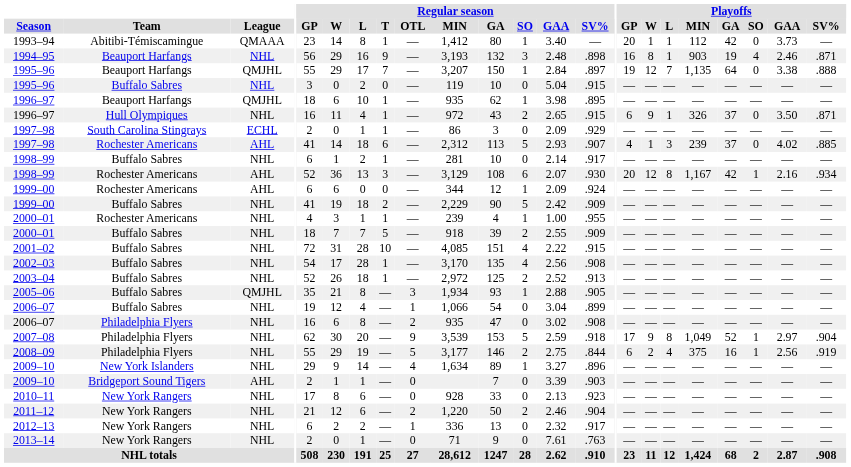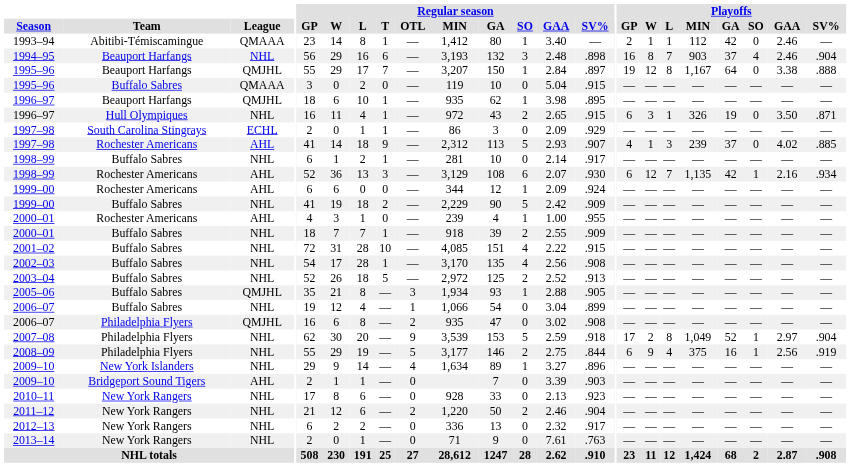 <table border="0" cellpadding="1" cellspacing="0" style="width:90%; text-align:center;">
 <tr bgcolor="#e0e0e0">
 <th colspan="3" bgcolor="#ffffff"></th>
 <th rowspan="99" bgcolor="#ffffff"></th>
 <th colspan="10" bgcolor="#e0e0e0"><a href='#'>Regular season</a></th>
 <th rowspan="99" bgcolor="#ffffff"></th>
 <th colspan="8" bgcolor="#e0e0e0"><a href='#'>Playoffs</a></th>
 </tr>
 <tr bgcolor="#e0e0e0">
 <th><a href='#'>Season</a></th>
 <th>Team</th>
 <th>League</th>
 <th>GP</th>
 <th>W</th>
 <th>L</th>
 <th>T</th>
 <th>OTL</th>
 <th>MIN</th>
 <th>GA</th>
 <th><a href='#'>SO</a></th>
 <th><a href='#'>GAA</a></th>
 <th><a href='#'>SV%</a></th>
 <th>GP</th>
 <th>W</th>
 <th>L</th>
 <th>MIN</th>
 <th>GA</th>
 <th>SO</th>
 <th>GAA</th>
 <th>SV%</th>
 </tr>
 <tr>
 <td>1993–94</td>
 <td>Abitibi-Témiscamingue</td>
 <td>QMAAA</td>
 <td>23</td>
 <td>14</td>
 <td>8</td>
 <td>1</td>
 <td>—</td>
 <td>1,412</td>
 <td>80</td>
 <td>1</td>
 <td>3.40</td>
 <td>—</td>
-<td>20</td>
+<td>2</td>
 <td>1</td>
 <td>1</td>
 <td>112</td>
 <td>42</td>
 <td>0</td>
-<td>3.73</td>
+<td>2.46</td>
 <td>—</td>
 </tr>
 <tr bgcolor="#f0f0f0">
 <td><a href='#'>1994–95</a></td>
 <td><a href='#'>Beauport Harfangs</a></td>
 <td><a href='#'>NHL</a></td>
 <td>56</td>
 <td>29</td>
 <td>16</td>
-<td>9</td>
+<td>6</td>
 <td>—</td>
 <td>3,193</td>
 <td>132</td>
 <td>3</td>
 <td>2.48</td>
 <td>.898</td>
 <td>16</td>
 <td>8</td>
-<td>1</td>
+<td>7</td>
 <td>903</td>
-<td>19</td>
+<td>37</td>
 <td>4</td>
 <td>2.46</td>
-<td>.871</td>
+<td>.904</td>
 </tr>
 <tr>
 <td><a href='#'>1995–96</a></td>
 <td>Beauport Harfangs</td>
 <td>QMJHL</td>
 <td>55</td>
 <td>29</td>
 <td>17</td>
 <td>7</td>
 <td>—</td>
 <td>3,207</td>
 <td>150</td>
 <td>1</td>
 <td>2.84</td>
 <td>.897</td>
 <td>19</td>
 <td>12</td>
-<td>7</td>
-<td>1,135</td>
+<td>8</td>
+<td>1,167</td>
 <td>64</td>
 <td>0</td>
 <td>3.38</td>
 <td>.888</td>
 </tr>
 <tr bgcolor="#f0f0f0">
 <td><a href='#'>1995–96</a></td>
 <td><a href='#'>Buffalo Sabres</a></td>
-<td><a href='#'>NHL</a></td>
+<td>QMAAA</td>
 <td>3</td>
 <td>0</td>
 <td>2</td>
 <td>0</td>
 <td>—</td>
 <td>119</td>
 <td>10</td>
 <td>0</td>
 <td>5.04</td>
 <td>.915</td>
 <td>—</td>
 <td>—</td>
 <td>—</td>
 <td>—</td>
 <td>—</td>
 <td>—</td>
 <td>—</td>
 <td>—</td>
 </tr>
 <tr>
 <td><a href='#'>1996–97</a></td>
 <td>Beauport Harfangs</td>
 <td>QMJHL</td>
 <td>18</td>
 <td>6</td>
 <td>10</td>
 <td>1</td>
 <td>—</td>
 <td>935</td>
 <td>62</td>
 <td>1</td>
 <td>3.98</td>
 <td>.895</td>
 <td>—</td>
 <td>—</td>
 <td>—</td>
 <td>—</td>
 <td>—</td>
 <td>—</td>
 <td>—</td>
 <td>—</td>
 </tr>
 <tr bgcolor="#f0f0f0">
 <td>1996–97</td>
 <td><a href='#'>Hull Olympiques</a></td>
 <td>NHL</td>
 <td>16</td>
 <td>11</td>
 <td>4</td>
 <td>1</td>
 <td>—</td>
 <td>972</td>
 <td>43</td>
 <td>2</td>
 <td>2.65</td>
 <td>.915</td>
 <td>6</td>
-<td>9</td>
+<td>3</td>
 <td>1</td>
 <td>326</td>
-<td>37</td>
+<td>19</td>
 <td>0</td>
 <td>3.50</td>
 <td>.871</td>
 </tr>
 <tr>
 <td><a href='#'>1997–98</a></td>
 <td><a href='#'>South Carolina Stingrays</a></td>
 <td><a href='#'>ECHL</a></td>
 <td>2</td>
 <td>0</td>
 <td>1</td>
 <td>1</td>
 <td>—</td>
 <td>86</td>
 <td>3</td>
 <td>0</td>
 <td>2.09</td>
 <td>.929</td>
 <td>—</td>
 <td>—</td>
 <td>—</td>
 <td>—</td>
 <td>—</td>
 <td>—</td>
 <td>—</td>
 <td>—</td>
 </tr>
 <tr bgcolor="#f0f0f0">
 <td><a href='#'>1997–98</a></td>
 <td><a href='#'>Rochester Americans</a></td>
 <td><a href='#'>AHL</a></td>
 <td>41</td>
 <td>14</td>
 <td>18</td>
-<td>6</td>
+<td>9</td>
 <td>—</td>
 <td>2,312</td>
 <td>113</td>
 <td>5</td>
 <td>2.93</td>
 <td>.907</td>
 <td>4</td>
 <td>1</td>
 <td>3</td>
 <td>239</td>
 <td>37</td>
 <td>0</td>
 <td>4.02</td>
 <td>.885</td>
 </tr>
 <tr>
 <td><a href='#'>1998–99</a></td>
 <td>Buffalo Sabres</td>
 <td>NHL</td>
 <td>6</td>
 <td>1</td>
 <td>2</td>
 <td>1</td>
 <td>—</td>
 <td>281</td>
 <td>10</td>
 <td>0</td>
 <td>2.14</td>
 <td>.917</td>
 <td>—</td>
 <td>—</td>
 <td>—</td>
 <td>—</td>
 <td>—</td>
 <td>—</td>
 <td>—</td>
 <td>—</td>
 </tr>
 <tr bgcolor="#f0f0f0">
 <td><a href='#'>1998–99</a></td>
 <td>Rochester Americans</td>
 <td>AHL</td>
 <td>52</td>
 <td>36</td>
 <td>13</td>
 <td>3</td>
 <td>—</td>
 <td>3,129</td>
 <td>108</td>
 <td>6</td>
 <td>2.07</td>
 <td>.930</td>
-<td>20</td>
+<td>6</td>
 <td>12</td>
-<td>8</td>
-<td>1,167</td>
+<td>7</td>
+<td>1,135</td>
 <td>42</td>
 <td>1</td>
 <td>2.16</td>
 <td>.934</td>
 </tr>
 <tr>
 <td><a href='#'>1999–00</a></td>
 <td>Rochester Americans</td>
 <td>AHL</td>
 <td>6</td>
 <td>6</td>
 <td>0</td>
 <td>0</td>
 <td>—</td>
 <td>344</td>
 <td>12</td>
 <td>1</td>
 <td>2.09</td>
 <td>.924</td>
 <td>—</td>
 <td>—</td>
 <td>—</td>
 <td>—</td>
 <td>—</td>
 <td>—</td>
 <td>—</td>
 <td>—</td>
 </tr>
 <tr bgcolor="#f0f0f0">
 <td><a href='#'>1999–00</a></td>
 <td>Buffalo Sabres</td>
 <td>NHL</td>
 <td>41</td>
 <td>19</td>
 <td>18</td>
 <td>2</td>
 <td>—</td>
 <td>2,229</td>
 <td>90</td>
 <td>5</td>
 <td>2.42</td>
 <td>.909</td>
 <td>—</td>
 <td>—</td>
 <td>—</td>
 <td>—</td>
 <td>—</td>
 <td>—</td>
 <td>—</td>
 <td>—</td>
 </tr>
 <tr>
 <td><a href='#'>2000–01</a></td>
 <td>Rochester Americans</td>
-<td>NHL</td>
+<td>AHL</td>
 <td>4</td>
 <td>3</td>
 <td>1</td>
-<td>1</td>
+<td>0</td>
 <td>—</td>
 <td>239</td>
 <td>4</td>
 <td>1</td>
 <td>1.00</td>
 <td>.955</td>
 <td>—</td>
 <td>—</td>
 <td>—</td>
 <td>—</td>
 <td>—</td>
 <td>—</td>
 <td>—</td>
 <td>—</td>
 </tr>
 <tr bgcolor="#f0f0f0">
 <td><a href='#'>2000–01</a></td>
 <td>Buffalo Sabres</td>
 <td>NHL</td>
 <td>18</td>
 <td>7</td>
 <td>7</td>
-<td>5</td>
+<td>1</td>
 <td>—</td>
 <td>918</td>
 <td>39</td>
 <td>2</td>
 <td>2.55</td>
 <td>.909</td>
 <td>—</td>
 <td>—</td>
 <td>—</td>
 <td>—</td>
 <td>—</td>
 <td>—</td>
 <td>—</td>
 <td>—</td>
 </tr>
 <tr>
 <td><a href='#'>2001–02</a></td>
 <td>Buffalo Sabres</td>
 <td>NHL</td>
 <td>72</td>
 <td>31</td>
 <td>28</td>
 <td>10</td>
 <td>—</td>
 <td>4,085</td>
 <td>151</td>
 <td>4</td>
 <td>2.22</td>
 <td>.915</td>
 <td>—</td>
 <td>—</td>
 <td>—</td>
 <td>—</td>
 <td>—</td>
 <td>—</td>
 <td>—</td>
 <td>—</td>
 </tr>
 <tr bgcolor="#f0f0f0">
 <td><a href='#'>2002–03</a></td>
 <td>Buffalo Sabres</td>
 <td>NHL</td>
 <td>54</td>
 <td>17</td>
 <td>28</td>
 <td>1</td>
 <td>—</td>
 <td>3,170</td>
 <td>135</td>
 <td>4</td>
 <td>2.56</td>
 <td>.908</td>
 <td>—</td>
 <td>—</td>
 <td>—</td>
 <td>—</td>
 <td>—</td>
 <td>—</td>
 <td>—</td>
 <td>—</td>
 </tr>
 <tr>
 <td><a href='#'>2003–04</a></td>
 <td>Buffalo Sabres</td>
 <td>NHL</td>
 <td>52</td>
 <td>26</td>
 <td>18</td>
-<td>1</td>
+<td>5</td>
 <td>—</td>
 <td>2,972</td>
 <td>125</td>
 <td>2</td>
 <td>2.52</td>
 <td>.913</td>
 <td>—</td>
 <td>—</td>
 <td>—</td>
 <td>—</td>
 <td>—</td>
 <td>—</td>
 <td>—</td>
 <td>—</td>
 </tr>
 <tr bgcolor="#f0f0f0">
 <td><a href='#'>2005–06</a></td>
 <td>Buffalo Sabres</td>
 <td>QMJHL</td>
 <td>35</td>
 <td>21</td>
 <td>8</td>
 <td>—</td>
 <td>3</td>
 <td>1,934</td>
 <td>93</td>
 <td>1</td>
 <td>2.88</td>
 <td>.905</td>
 <td>—</td>
 <td>—</td>
 <td>—</td>
 <td>—</td>
 <td>—</td>
 <td>—</td>
 <td>—</td>
 <td>—</td>
 </tr>
 <tr>
 <td><a href='#'>2006–07</a></td>
 <td>Buffalo Sabres</td>
 <td>NHL</td>
 <td>19</td>
 <td>12</td>
 <td>4</td>
 <td>—</td>
 <td>1</td>
 <td>1,066</td>
 <td>54</td>
 <td>0</td>
 <td>3.04</td>
 <td>.899</td>
 <td>—</td>
 <td>—</td>
 <td>—</td>
 <td>—</td>
 <td>—</td>
 <td>—</td>
 <td>—</td>
 <td>—</td>
 </tr>
 <tr bgcolor="#f0f0f0">
 <td>2006–07</td>
 <td><a href='#'>Philadelphia Flyers</a></td>
-<td>NHL</td>
+<td>QMJHL</td>
 <td>16</td>
 <td>6</td>
 <td>8</td>
 <td>—</td>
 <td>2</td>
 <td>935</td>
 <td>47</td>
 <td>0</td>
 <td>3.02</td>
 <td>.908</td>
 <td>—</td>
 <td>—</td>
 <td>—</td>
 <td>—</td>
 <td>—</td>
 <td>—</td>
 <td>—</td>
 <td>—</td>
 </tr>
 <tr>
 <td><a href='#'>2007–08</a></td>
 <td>Philadelphia Flyers</td>
 <td>NHL</td>
 <td>62</td>
 <td>30</td>
 <td>20</td>
 <td>—</td>
 <td>9</td>
 <td>3,539</td>
 <td>153</td>
 <td>5</td>
 <td>2.59</td>
 <td>.918</td>
 <td>17</td>
-<td>9</td>
+<td>2</td>
 <td>8</td>
 <td>1,049</td>
 <td>52</td>
 <td>1</td>
 <td>2.97</td>
 <td>.904</td>
 </tr>
 <tr bgcolor="#f0f0f0">
 <td><a href='#'>2008–09</a></td>
 <td>Philadelphia Flyers</td>
 <td>NHL</td>
 <td>55</td>
 <td>29</td>
 <td>19</td>
 <td>—</td>
 <td>5</td>
 <td>3,177</td>
 <td>146</td>
 <td>2</td>
 <td>2.75</td>
 <td>.844</td>
 <td>6</td>
-<td>2</td>
+<td>9</td>
 <td>4</td>
 <td>375</td>
 <td>16</td>
 <td>1</td>
 <td>2.56</td>
 <td>.919</td>
 </tr>
 <tr>
 <td><a href='#'>2009–10</a></td>
 <td><a href='#'>New York Islanders</a></td>
 <td>NHL</td>
 <td>29</td>
 <td>9</td>
 <td>14</td>
 <td>—</td>
 <td>4</td>
 <td>1,634</td>
 <td>89</td>
 <td>1</td>
 <td>3.27</td>
 <td>.896</td>
 <td>—</td>
 <td>—</td>
 <td>—</td>
 <td>—</td>
 <td>—</td>
 <td>—</td>
 <td>—</td>
 <td>—</td>
 </tr>
 <tr bgcolor="#f0f0f0">
 <td><a href='#'>2009–10</a></td>
 <td><a href='#'>Bridgeport Sound Tigers</a></td>
 <td>AHL</td>
 <td>2</td>
 <td>1</td>
 <td>1</td>
 <td>—</td>
 <td>0</td>
 <td 124></td>
 <td>7</td>
 <td>0</td>
 <td>3.39</td>
 <td>.903</td>
 <td>—</td>
 <td>—</td>
 <td>—</td>
 <td>—</td>
 <td>—</td>
 <td>—</td>
 <td>—</td>
 <td>—</td>
 </tr>
 <tr>
 <td><a href='#'>2010–11</a></td>
 <td><a href='#'>New York Rangers</a></td>
 <td>NHL</td>
 <td>17</td>
 <td>8</td>
 <td>6</td>
 <td>—</td>
 <td>0</td>
 <td>928</td>
 <td>33</td>
 <td>0</td>
 <td>2.13</td>
 <td>.923</td>
 <td>—</td>
 <td>—</td>
 <td>—</td>
 <td>—</td>
 <td>—</td>
 <td>—</td>
 <td>—</td>
 <td>—</td>
 </tr>
 <tr bgcolor="#f0f0f0">
 <td><a href='#'>2011–12</a></td>
 <td>New York Rangers</td>
 <td>NHL</td>
 <td>21</td>
 <td>12</td>
 <td>6</td>
 <td>—</td>
 <td>2</td>
 <td>1,220</td>
 <td>50</td>
 <td>2</td>
 <td>2.46</td>
 <td>.904</td>
 <td>—</td>
 <td>—</td>
 <td>—</td>
 <td>—</td>
 <td>—</td>
 <td>—</td>
 <td>—</td>
 <td>—</td>
 </tr>
 <tr>
 <td><a href='#'>2012–13</a></td>
 <td>New York Rangers</td>
 <td>NHL</td>
 <td>6</td>
 <td>2</td>
 <td>2</td>
 <td>—</td>
-<td>1</td>
+<td>0</td>
 <td>336</td>
 <td>13</td>
 <td>0</td>
 <td>2.32</td>
 <td>.917</td>
 <td>—</td>
 <td>—</td>
 <td>—</td>
 <td>—</td>
 <td>—</td>
 <td>—</td>
 <td>—</td>
 <td>—</td>
 </tr>
 <tr bgcolor="#f0f0f0">
 <td><a href='#'>2013–14</a></td>
 <td>New York Rangers</td>
 <td>NHL</td>
 <td>2</td>
 <td>0</td>
 <td>1</td>
 <td>—</td>
 <td>0</td>
 <td>71</td>
 <td>9</td>
 <td>0</td>
 <td>7.61</td>
 <td>.763</td>
 <td>—</td>
 <td>—</td>
 <td>—</td>
 <td>—</td>
 <td>—</td>
 <td>—</td>
 <td>—</td>
 <td>—</td>
 </tr>
 <tr bgcolor="#e0e0e0">
 <th colspan=3>NHL totals</th>
 <th>508</th>
 <th>230</th>
 <th>191</th>
 <th>25</th>
 <th>27</th>
 <th>28,612</th>
 <th>1247</th>
 <th>28</th>
 <th>2.62</th>
 <th>.910</th>
 <th>23</th>
 <th>11</th>
 <th>12</th>
 <th>1,424</th>
 <th>68</th>
 <th>2</th>
 <th>2.87</th>
 <th>.908</th>
 </tr>
 </table>
